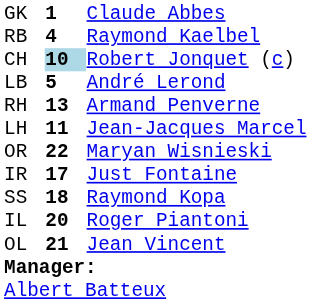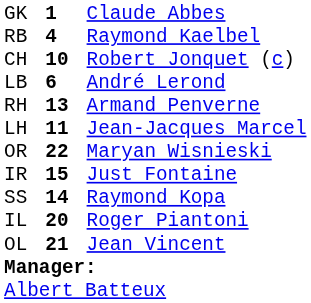 <table cellspacing="0" cellpadding="0" style="font-size:90%; margin:0.2em auto;">
 <tr>
 <th width="25"></th>
 <th width="25"></th>
 </tr>
 <tr>
 <td>GK</td>
 <td><strong>1</strong></td>
 <td><a href='#'>Claude Abbes</a></td>
 </tr>
 <tr>
 <td>RB</td>
 <td><strong>4</strong></td>
 <td><a href='#'>Raymond Kaelbel</a></td>
 </tr>
 <tr>
 <td>CH</td>
-<td style="background: lightblue;"><strong>10</strong></td>
+<td><strong>10</strong></td>
 <td><a href='#'>Robert Jonquet</a> (<a href='#'>c</a>)</td>
 </tr>
 <tr>
 <td>LB</td>
-<td><strong>5</strong></td>
+<td><strong>6</strong></td>
 <td><a href='#'>André Lerond</a></td>
 </tr>
 <tr>
 <td>RH</td>
 <td><strong>13</strong></td>
 <td><a href='#'>Armand Penverne</a></td>
 </tr>
 <tr>
 <td>LH</td>
 <td><strong>11</strong></td>
 <td><a href='#'>Jean-Jacques Marcel</a></td>
 </tr>
 <tr>
 <td>OR</td>
 <td><strong>22</strong></td>
 <td><a href='#'>Maryan Wisnieski</a></td>
 </tr>
 <tr>
 <td>IR</td>
-<td><strong>17</strong></td>
+<td><strong>15</strong></td>
 <td><a href='#'>Just Fontaine</a></td>
 </tr>
 <tr>
 <td>SS</td>
-<td><strong>18</strong></td>
+<td><strong>14</strong></td>
 <td><a href='#'>Raymond Kopa</a></td>
 </tr>
 <tr>
 <td>IL</td>
 <td><strong>20</strong></td>
 <td><a href='#'>Roger Piantoni</a></td>
 </tr>
 <tr>
 <td>OL</td>
 <td><strong>21</strong></td>
 <td><a href='#'>Jean Vincent</a></td>
 </tr>
 <tr>
 <td colspan=3><strong>Manager:</strong></td>
 </tr>
 <tr>
 <td colspan=4><a href='#'>Albert Batteux</a></td>
 </tr>
 </table>
